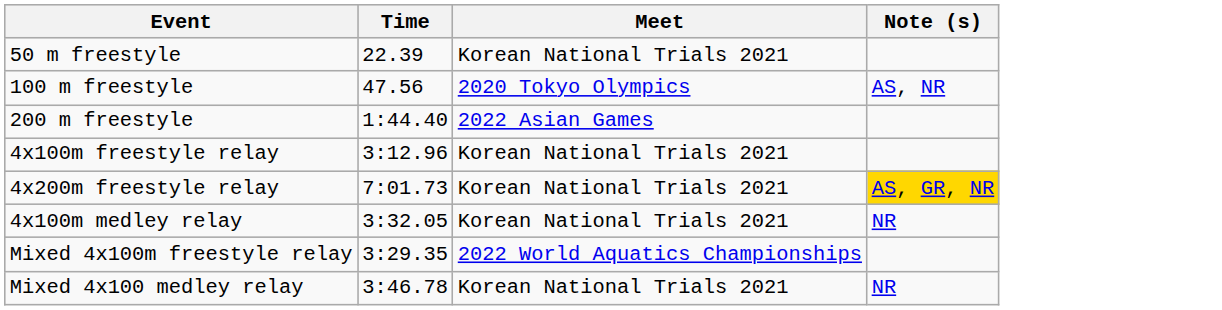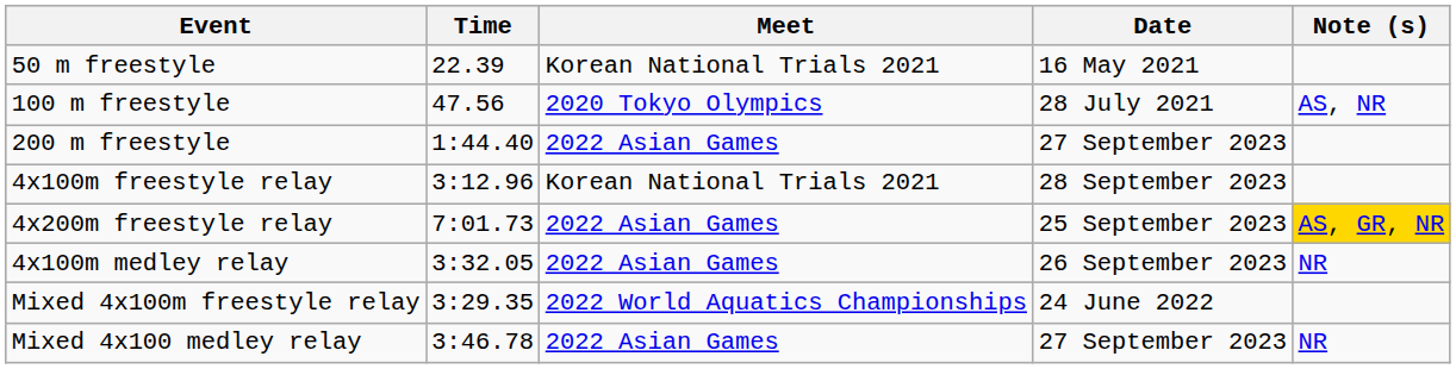 <table class="wikitable">
 <tr>
 <th>Event</th>
 <th>Time</th>
 <th>Meet</th>
+<th>Date</th>
 <th>Note (s)</th>
 </tr>
 <tr>
 <td>50 m freestyle</td>
 <td>22.39</td>
 <td>Korean National Trials 2021</td>
+<td>16 May 2021</td>
 <td></td>
 </tr>
 <tr>
 <td>100 m freestyle</td>
 <td>47.56</td>
 <td><a href='#'>2020 Tokyo Olympics</a></td>
+<td>28 July 2021</td>
 <td><a href='#'>AS</a>, <a href='#'>NR</a></td>
 </tr>
 <tr>
 <td>200 m freestyle</td>
 <td>1:44.40</td>
 <td><a href='#'>2022 Asian Games</a></td>
+<td>27 September 2023</td>
 <td></td>
 </tr>
 <tr>
 <td>4x100m freestyle relay</td>
 <td>3:12.96</td>
 <td>Korean National Trials 2021</td>
+<td>28 September 2023</td>
 <td></td>
 </tr>
 <tr>
 <td>4x200m freestyle relay</td>
 <td>7:01.73</td>
-<td>Korean National Trials 2021</td>
+<td><a href='#'>2022 Asian Games</a></td>
+<td>25 September 2023</td>
 <td style="background: gold;"><a href='#'>AS</a>, <a href='#'>GR</a>, <a href='#'>NR</a></td>
 </tr>
 <tr>
 <td>4x100m medley relay</td>
 <td>3:32.05</td>
-<td>Korean National Trials 2021</td>
+<td><a href='#'>2022 Asian Games</a></td>
+<td>26 September 2023</td>
 <td><a href='#'>NR</a></td>
 </tr>
 <tr>
 <td>Mixed 4x100m freestyle relay</td>
 <td>3:29.35</td>
 <td><a href='#'>2022 World Aquatics Championships</a></td>
+<td>24 June 2022</td>
 <td></td>
 </tr>
 <tr>
 <td>Mixed 4x100 medley relay</td>
 <td>3:46.78</td>
-<td>Korean National Trials 2021</td>
+<td><a href='#'>2022 Asian Games</a></td>
+<td>27 September 2023</td>
 <td><a href='#'>NR</a></td>
 </tr>
 </table>
